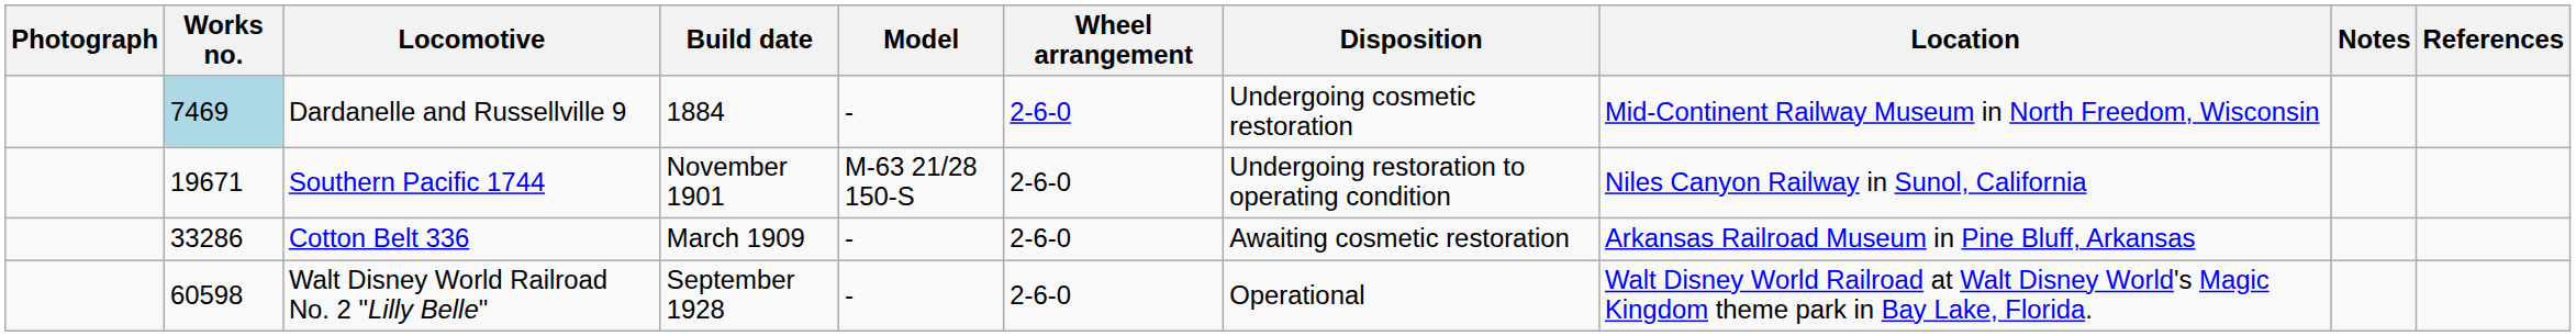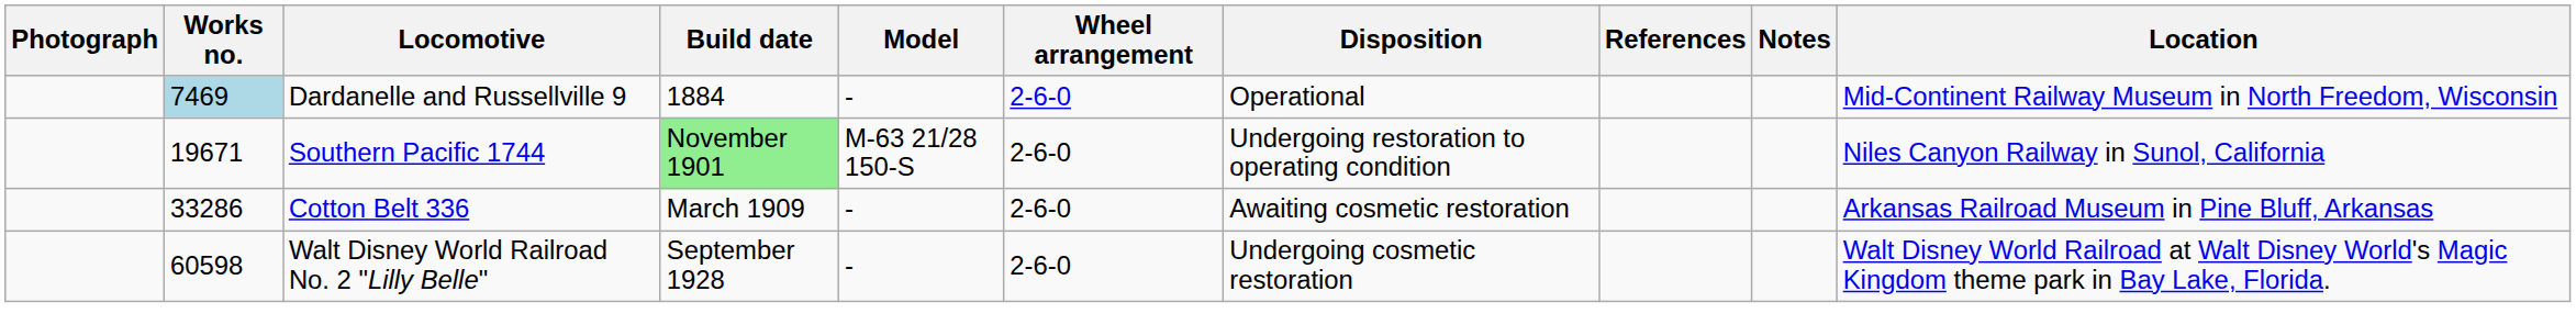 <table class="wikitable">
 <tr>
 <th>Photograph</th>
 <th>Works no.</th>
 <th>Locomotive</th>
 <th>Build date</th>
 <th>Model</th>
 <th>Wheel arrangement</th>
 <th>Disposition</th>
+<th>References</th>
+<th>Notes</th>
 <th>Location</th>
-<th>Notes</th>
-<th>References</th>
 </tr>
 <tr>
 <td></td>
 <td style="background: lightblue;">7469</td>
 <td>Dardanelle and Russellville 9</td>
 <td>1884</td>
 <td>-</td>
 <td><a href='#'>2-6-0</a></td>
-<td>Undergoing cosmetic restoration</td>
-<td><a href='#'>Mid-Continent Railway Museum</a> in <a href='#'>North Freedom, Wisconsin</a></td>
+<td>Operational</td>
 <td></td>
 <td></td>
+<td><a href='#'>Mid-Continent Railway Museum</a> in <a href='#'>North Freedom, Wisconsin</a></td>
 </tr>
 <tr>
 <td></td>
 <td>19671</td>
 <td><a href='#'>Southern Pacific 1744</a></td>
-<td>November 1901</td>
+<td style="background: lightgreen;">November 1901</td>
 <td>M-63 21/28 150-S</td>
 <td>2-6-0</td>
 <td>Undergoing restoration to operating condition</td>
-<td><a href='#'>Niles Canyon Railway</a> in <a href='#'>Sunol, California</a></td>
 <td></td>
 <td></td>
+<td><a href='#'>Niles Canyon Railway</a> in <a href='#'>Sunol, California</a></td>
 </tr>
 <tr>
 <td></td>
 <td>33286</td>
 <td><a href='#'>Cotton Belt 336</a></td>
 <td>March 1909</td>
 <td>-</td>
 <td>2-6-0</td>
 <td>Awaiting cosmetic restoration</td>
-<td><a href='#'>Arkansas Railroad Museum</a> in <a href='#'>Pine Bluff, Arkansas</a></td>
 <td></td>
 <td></td>
+<td><a href='#'>Arkansas Railroad Museum</a> in <a href='#'>Pine Bluff, Arkansas</a></td>
 </tr>
 <tr>
 <td></td>
 <td>60598</td>
 <td>Walt Disney World Railroad No. 2 "<em>Lilly Belle</em>"</td>
 <td>September 1928</td>
 <td>-</td>
 <td>2-6-0</td>
-<td>Operational</td>
-<td><a href='#'>Walt Disney World Railroad</a> at <a href='#'>Walt Disney World</a>'s <a href='#'>Magic Kingdom</a> theme park in <a href='#'>Bay Lake, Florida</a>.</td>
+<td>Undergoing cosmetic restoration</td>
 <td></td>
 <td></td>
+<td><a href='#'>Walt Disney World Railroad</a> at <a href='#'>Walt Disney World</a>'s <a href='#'>Magic Kingdom</a> theme park in <a href='#'>Bay Lake, Florida</a>.</td>
 </tr>
 </table>
